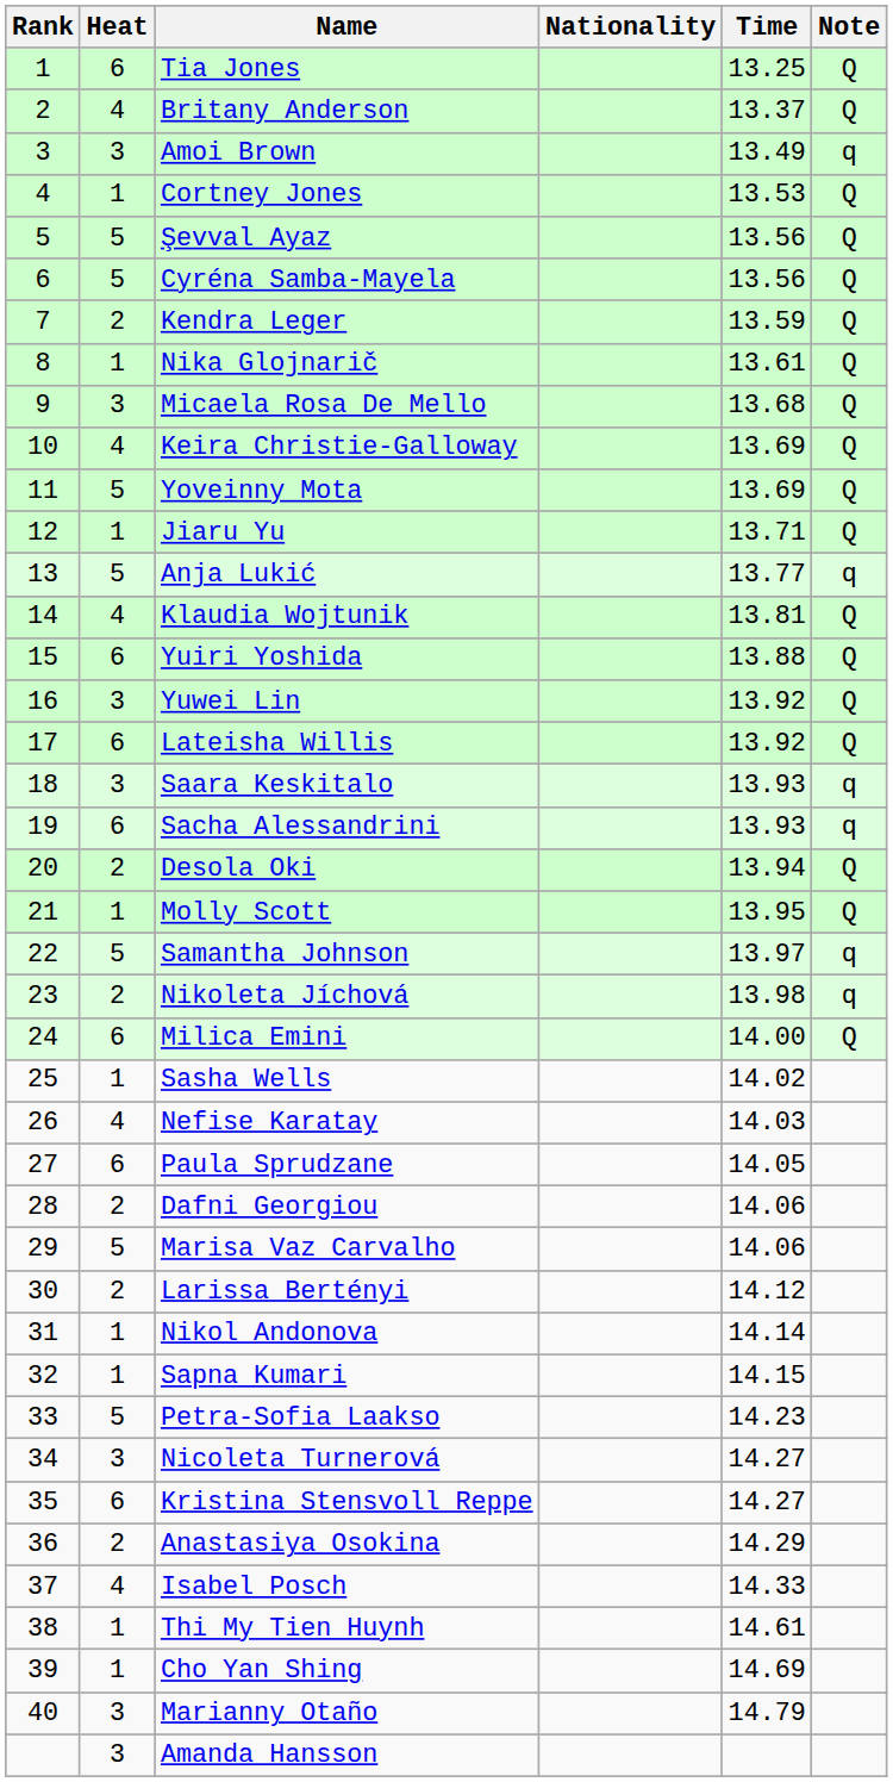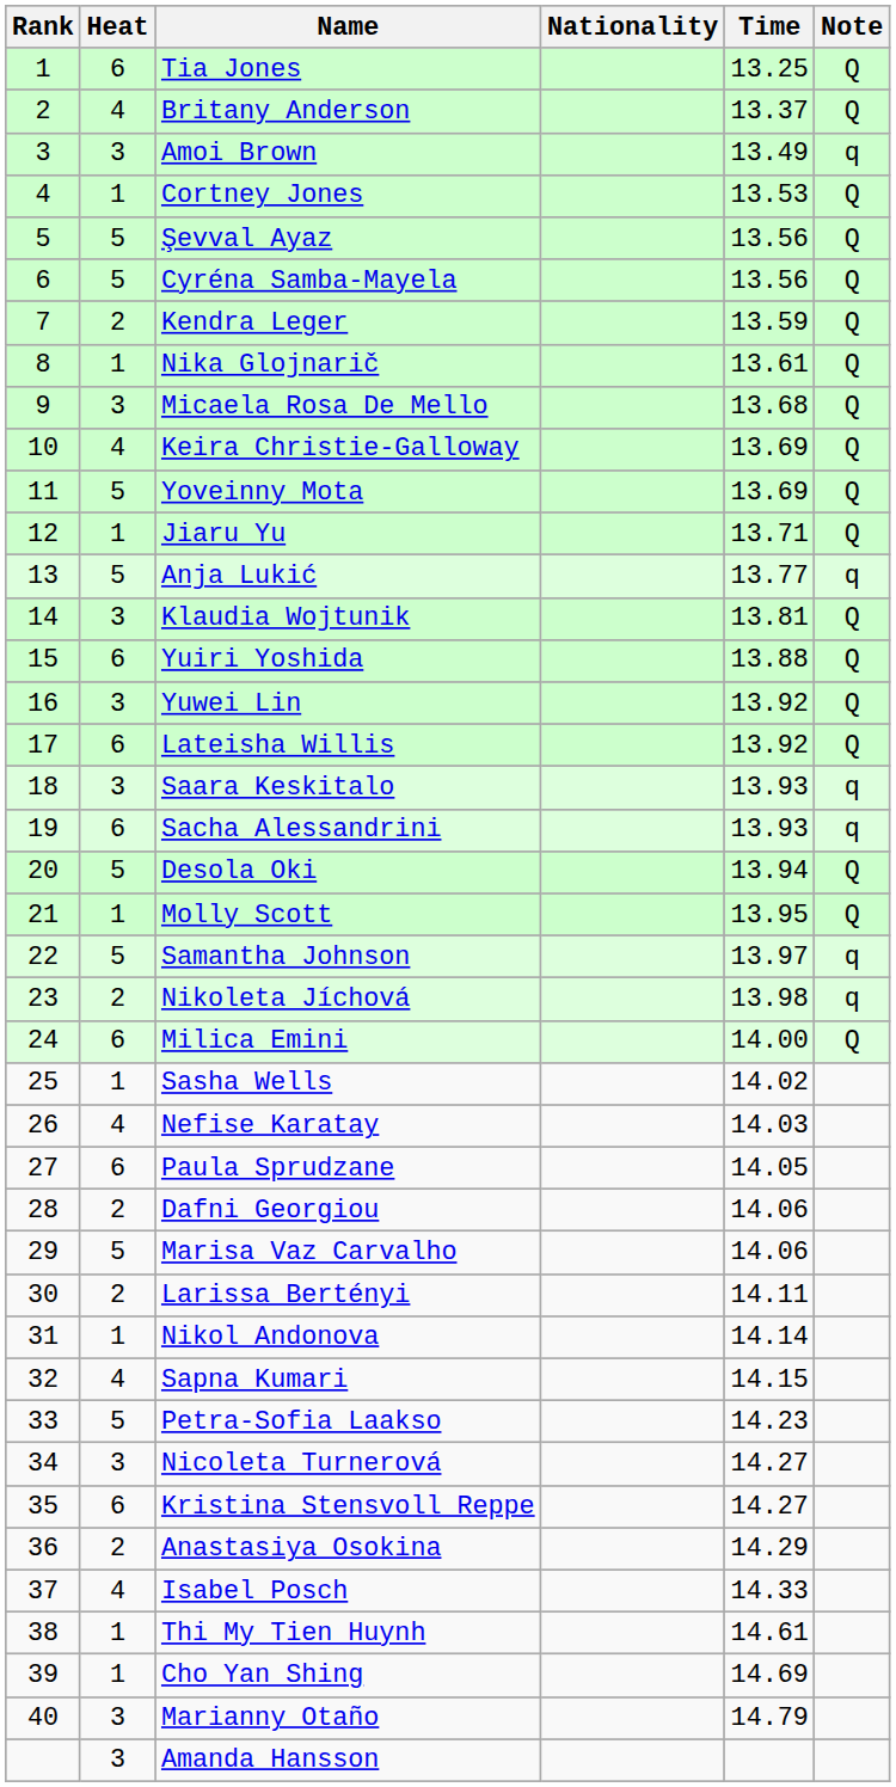 <table class="wikitable sortable" style="text-align:center">
 <tr>
 <th>Rank</th>
 <th>Heat</th>
 <th>Name</th>
 <th>Nationality</th>
 <th>Time</th>
 <th>Note</th>
 </tr>
 <tr bgcolor=ccffcc>
 <td>1</td>
 <td>6</td>
 <td align=left><a href='#'>Tia Jones</a></td>
 <td align=left></td>
 <td>13.25</td>
 <td>Q</td>
 </tr>
 <tr bgcolor=ccffcc>
 <td>2</td>
 <td>4</td>
 <td align=left><a href='#'>Britany Anderson</a></td>
 <td align=left></td>
 <td>13.37</td>
 <td>Q</td>
 </tr>
 <tr bgcolor=ccffcc>
 <td>3</td>
 <td>3</td>
 <td align=left><a href='#'>Amoi Brown</a></td>
 <td align=left></td>
 <td>13.49</td>
 <td>q</td>
 </tr>
 <tr bgcolor=ccffcc>
 <td>4</td>
 <td>1</td>
 <td align=left><a href='#'>Cortney Jones</a></td>
 <td align=left></td>
 <td>13.53</td>
 <td>Q</td>
 </tr>
 <tr bgcolor=ccffcc>
 <td>5</td>
 <td>5</td>
 <td align=left><a href='#'>Şevval Ayaz</a></td>
 <td align=left></td>
 <td>13.56</td>
 <td>Q</td>
 </tr>
 <tr bgcolor=ccffcc>
 <td>6</td>
 <td>5</td>
 <td align=left><a href='#'>Cyréna Samba-Mayela</a></td>
 <td align=left></td>
 <td>13.56</td>
 <td>Q</td>
 </tr>
 <tr bgcolor=ccffcc>
 <td>7</td>
 <td>2</td>
 <td align=left><a href='#'>Kendra Leger</a></td>
 <td align=left></td>
 <td>13.59</td>
 <td>Q</td>
 </tr>
 <tr bgcolor=ccffcc>
 <td>8</td>
 <td>1</td>
 <td align=left><a href='#'>Nika Glojnarič</a></td>
 <td align=left></td>
 <td>13.61</td>
 <td>Q</td>
 </tr>
 <tr bgcolor=ccffcc>
 <td>9</td>
 <td>3</td>
 <td align=left><a href='#'>Micaela Rosa De Mello</a></td>
 <td align=left></td>
 <td>13.68</td>
 <td>Q</td>
 </tr>
 <tr bgcolor=ccffcc>
 <td>10</td>
 <td>4</td>
 <td align=left><a href='#'>Keira Christie-Galloway</a></td>
 <td align=left></td>
 <td>13.69</td>
 <td>Q</td>
 </tr>
 <tr bgcolor=ccffcc>
 <td>11</td>
 <td>5</td>
 <td align=left><a href='#'>Yoveinny Mota</a></td>
 <td align=left></td>
 <td>13.69</td>
 <td>Q</td>
 </tr>
 <tr bgcolor=ccffcc>
 <td>12</td>
 <td>1</td>
 <td align=left><a href='#'>Jiaru Yu</a></td>
 <td align=left></td>
 <td>13.71</td>
 <td>Q</td>
 </tr>
 <tr bgcolor=ddffdd>
 <td>13</td>
 <td>5</td>
 <td align=left><a href='#'>Anja Lukić</a></td>
 <td align=left></td>
 <td>13.77</td>
 <td>q</td>
 </tr>
 <tr bgcolor=ccffcc>
 <td>14</td>
-<td>4</td>
+<td>3</td>
 <td align=left><a href='#'>Klaudia Wojtunik</a></td>
 <td align=left></td>
 <td>13.81</td>
 <td>Q</td>
 </tr>
 <tr bgcolor=ccffcc>
 <td>15</td>
 <td>6</td>
 <td align=left><a href='#'>Yuiri Yoshida</a></td>
 <td align=left></td>
 <td>13.88</td>
 <td>Q</td>
 </tr>
 <tr bgcolor=ccffcc>
 <td>16</td>
 <td>3</td>
 <td align=left><a href='#'>Yuwei Lin</a></td>
 <td align=left></td>
 <td>13.92</td>
 <td>Q</td>
 </tr>
 <tr bgcolor=ccffcc>
 <td>17</td>
 <td>6</td>
 <td align=left><a href='#'>Lateisha Willis</a></td>
 <td align=left></td>
 <td>13.92</td>
 <td>Q</td>
 </tr>
 <tr bgcolor=ddffdd>
 <td>18</td>
 <td>3</td>
 <td align=left><a href='#'>Saara Keskitalo</a></td>
 <td align=left></td>
 <td>13.93</td>
 <td>q</td>
 </tr>
 <tr bgcolor=ddffdd>
 <td>19</td>
 <td>6</td>
 <td align=left><a href='#'>Sacha Alessandrini</a></td>
 <td align=left></td>
 <td>13.93</td>
 <td>q</td>
 </tr>
 <tr bgcolor=ccffcc>
 <td>20</td>
-<td>2</td>
+<td>5</td>
 <td align=left><a href='#'>Desola Oki</a></td>
 <td align=left></td>
 <td>13.94</td>
 <td>Q</td>
 </tr>
 <tr bgcolor=ccffcc>
 <td>21</td>
 <td>1</td>
 <td align=left><a href='#'>Molly Scott</a></td>
 <td align=left></td>
 <td>13.95</td>
 <td>Q</td>
 </tr>
 <tr bgcolor=ddffdd>
 <td>22</td>
 <td>5</td>
 <td align=left><a href='#'>Samantha Johnson</a></td>
 <td align=left></td>
 <td>13.97</td>
 <td>q</td>
 </tr>
 <tr bgcolor=ddffdd>
 <td>23</td>
 <td>2</td>
 <td align=left><a href='#'>Nikoleta Jíchová</a></td>
 <td align=left></td>
 <td>13.98</td>
 <td>q</td>
 </tr>
 <tr bgcolor=ddffdd>
 <td>24</td>
 <td>6</td>
 <td align=left><a href='#'>Milica Emini</a></td>
 <td align=left></td>
 <td>14.00</td>
 <td>Q</td>
 </tr>
 <tr>
 <td>25</td>
 <td>1</td>
 <td align=left><a href='#'>Sasha Wells</a></td>
 <td align=left></td>
 <td>14.02</td>
 <td></td>
 </tr>
 <tr>
 <td>26</td>
 <td>4</td>
 <td align=left><a href='#'>Nefise Karatay</a></td>
 <td align=left></td>
 <td>14.03</td>
 <td></td>
 </tr>
 <tr>
 <td>27</td>
 <td>6</td>
 <td align=left><a href='#'>Paula Sprudzane</a></td>
 <td align=left></td>
 <td>14.05</td>
 <td></td>
 </tr>
 <tr>
 <td>28</td>
 <td>2</td>
 <td align=left><a href='#'>Dafni Georgiou</a></td>
 <td align=left></td>
 <td>14.06</td>
 <td></td>
 </tr>
 <tr>
 <td>29</td>
 <td>5</td>
 <td align=left><a href='#'>Marisa Vaz Carvalho</a></td>
 <td align=left></td>
 <td>14.06</td>
 <td></td>
 </tr>
 <tr>
 <td>30</td>
 <td>2</td>
 <td align=left><a href='#'>Larissa Bertényi</a></td>
 <td align=left></td>
-<td>14.12</td>
+<td>14.11</td>
 <td></td>
 </tr>
 <tr>
 <td>31</td>
 <td>1</td>
 <td align=left><a href='#'>Nikol Andonova</a></td>
 <td align=left></td>
 <td>14.14</td>
 <td></td>
 </tr>
 <tr>
 <td>32</td>
-<td>1</td>
+<td>4</td>
 <td align=left><a href='#'>Sapna Kumari</a></td>
 <td align=left></td>
 <td>14.15</td>
 <td></td>
 </tr>
 <tr>
 <td>33</td>
 <td>5</td>
 <td align=left><a href='#'>Petra-Sofia Laakso</a></td>
 <td align=left></td>
 <td>14.23</td>
 <td></td>
 </tr>
 <tr>
 <td>34</td>
 <td>3</td>
 <td align=left><a href='#'>Nicoleta Turnerová</a></td>
 <td align=left></td>
 <td>14.27</td>
 <td></td>
 </tr>
 <tr>
 <td>35</td>
 <td>6</td>
 <td align=left><a href='#'>Kristina Stensvoll Reppe</a></td>
 <td align=left></td>
 <td>14.27</td>
 <td></td>
 </tr>
 <tr>
 <td>36</td>
 <td>2</td>
 <td align=left><a href='#'>Anastasiya Osokina</a></td>
 <td align=left></td>
 <td>14.29</td>
 <td></td>
 </tr>
 <tr>
 <td>37</td>
 <td>4</td>
 <td align=left><a href='#'>Isabel Posch</a></td>
 <td align=left></td>
 <td>14.33</td>
 <td></td>
 </tr>
 <tr>
 <td>38</td>
 <td>1</td>
 <td align=left><a href='#'>Thi My Tien Huynh</a></td>
 <td align=left></td>
 <td>14.61</td>
 <td></td>
 </tr>
 <tr>
 <td>39</td>
 <td>1</td>
 <td align=left><a href='#'>Cho Yan Shing</a></td>
 <td align=left></td>
 <td>14.69</td>
 <td></td>
 </tr>
 <tr>
 <td>40</td>
 <td>3</td>
 <td align=left><a href='#'>Marianny Otaño</a></td>
 <td align=left></td>
 <td>14.79</td>
 <td></td>
 </tr>
 <tr>
 <td></td>
 <td>3</td>
 <td align=left><a href='#'>Amanda Hansson</a></td>
 <td align=left></td>
 <td></td>
 <td></td>
 </tr>
 </table>
